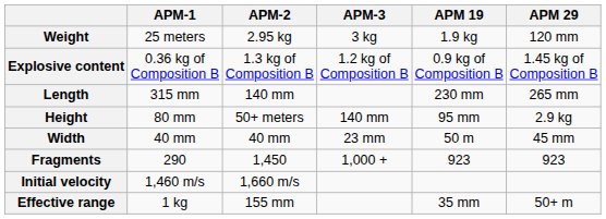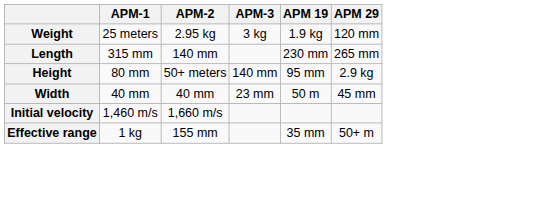 <table class=wikitable style="text-align:center;">
 <tr>
 <th></th>
 <th>APM-1</th>
 <th>APM-2</th>
 <th>APM-3</th>
 <th>APM 19</th>
 <th>APM 29</th>
 </tr>
 <tr>
 <th>Weight</th>
 <td>25 meters</td>
 <td>2.95 kg</td>
 <td>3 kg</td>
 <td>1.9 kg</td>
 <td>120 mm</td>
-</tr>
-<tr>
-<th>Explosive content</th>
-<td>0.36 kg of <br> <a href='#'>Composition B</a></td>
-<td>1.3 kg of <br> <a href='#'>Composition B</a></td>
-<td>1.2 kg of <br> <a href='#'>Composition B</a></td>
-<td>0.9 kg of <br> <a href='#'>Composition B</a></td>
-<td>1.45 kg of <br> <a href='#'>Composition B</a></td>
 </tr>
 <tr>
 <th>Length</th>
 <td>315 mm</td>
 <td>140 mm</td>
 <td></td>
 <td>230 mm</td>
 <td>265 mm</td>
 </tr>
 <tr>
 <th>Height</th>
 <td>80 mm</td>
 <td>50+ meters</td>
 <td>140 mm</td>
 <td>95 mm</td>
 <td>2.9 kg</td>
 </tr>
 <tr>
 <th>Width</th>
 <td>40 mm</td>
 <td>40 mm</td>
 <td>23 mm</td>
 <td>50 m</td>
 <td>45 mm</td>
 </tr>
 <tr>
-<th>Fragments</th>
-<td>290</td>
-<td>1,450</td>
-<td>1,000 +</td>
-<td>923</td>
-<td>923</td>
-</tr>
-<tr>
 <th>Initial velocity</th>
 <td>1,460 m/s</td>
 <td>1,660 m/s</td>
 <td></td>
 <td></td>
 </tr>
 <tr>
 <th>Effective range</th>
 <td>1 kg</td>
 <td>155 mm</td>
 <td></td>
 <td>35 mm</td>
 <td>50+ m</td>
 </tr>
 </table>
